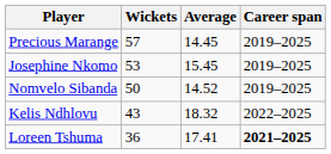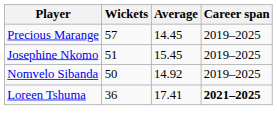 <table class="wikitable">
 <tr>
 <th>Player</th>
 <th>Wickets</th>
 <th>Average</th>
 <th>Career span</th>
 </tr>
 <tr>
 <td><a href='#'>Precious Marange</a></td>
 <td>57</td>
 <td>14.45</td>
 <td>2019–2025</td>
 </tr>
 <tr>
 <td><a href='#'>Josephine Nkomo</a></td>
-<td>53</td>
+<td>51</td>
 <td>15.45</td>
 <td>2019–2025</td>
 </tr>
 <tr>
 <td><a href='#'>Nomvelo Sibanda</a></td>
 <td>50</td>
-<td>14.52</td>
+<td>14.92</td>
 <td>2019–2025</td>
-</tr>
-<tr>
-<td><a href='#'>Kelis Ndhlovu</a></td>
-<td>43</td>
-<td>18.32</td>
-<td>2022–2025</td>
 </tr>
 <tr>
 <td><a href='#'>Loreen Tshuma</a></td>
 <td>36</td>
 <td>17.41</td>
 <td><strong>2021–2025</strong></td>
 </tr>
 </table>
